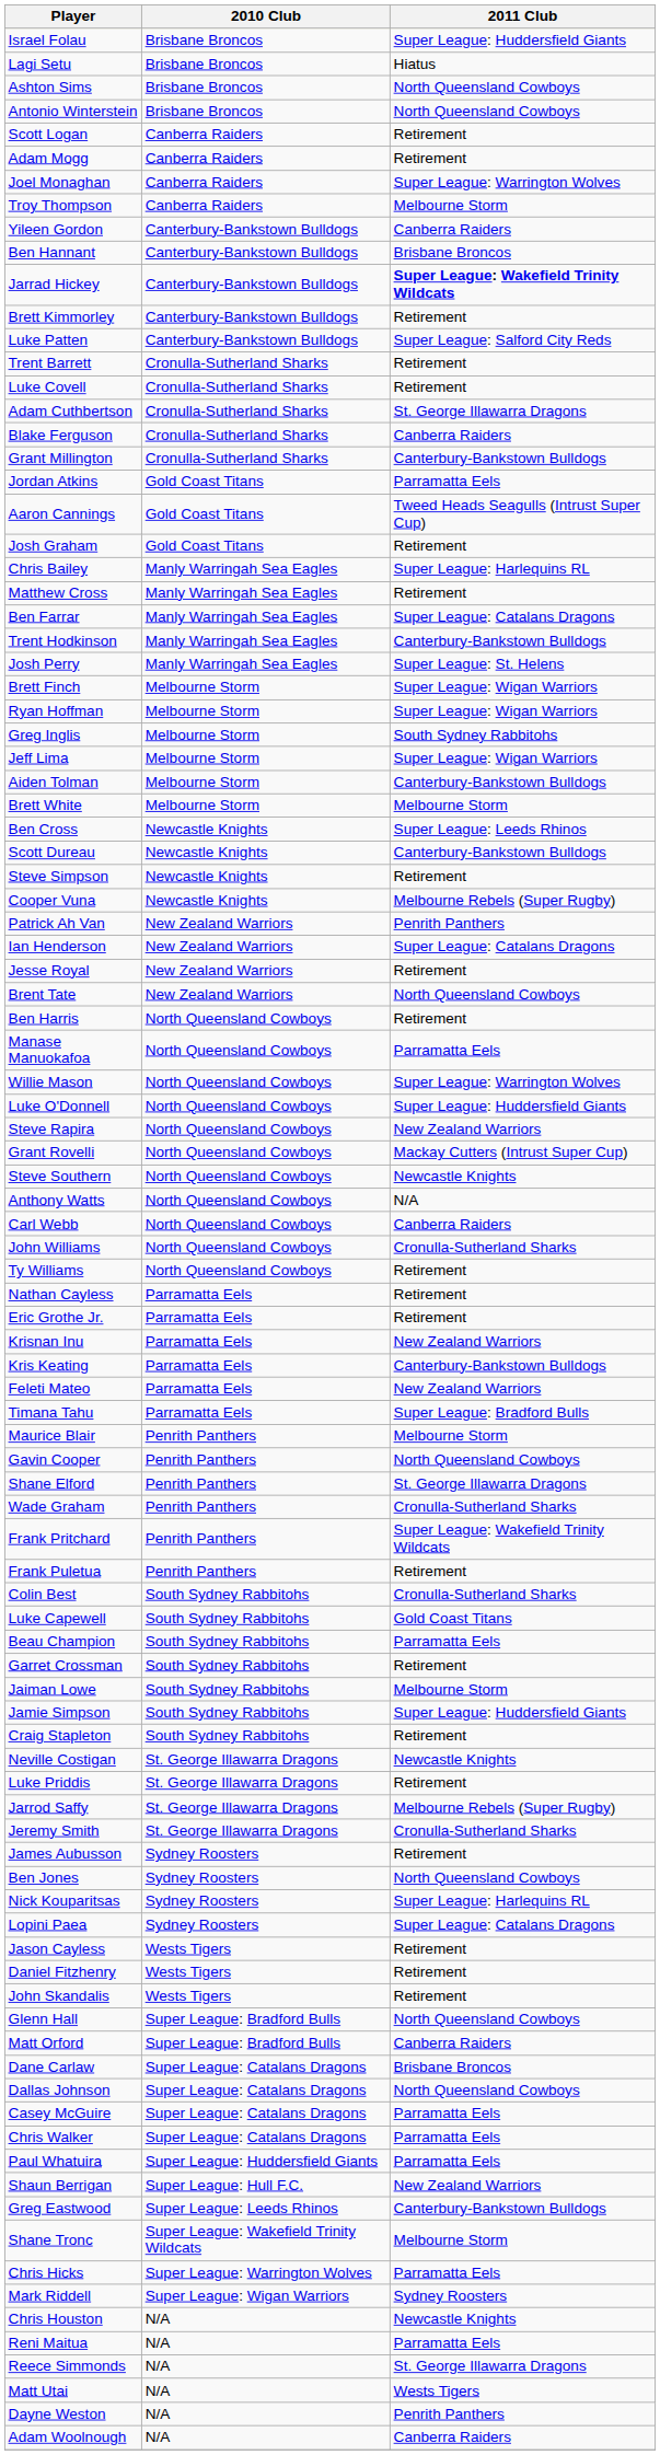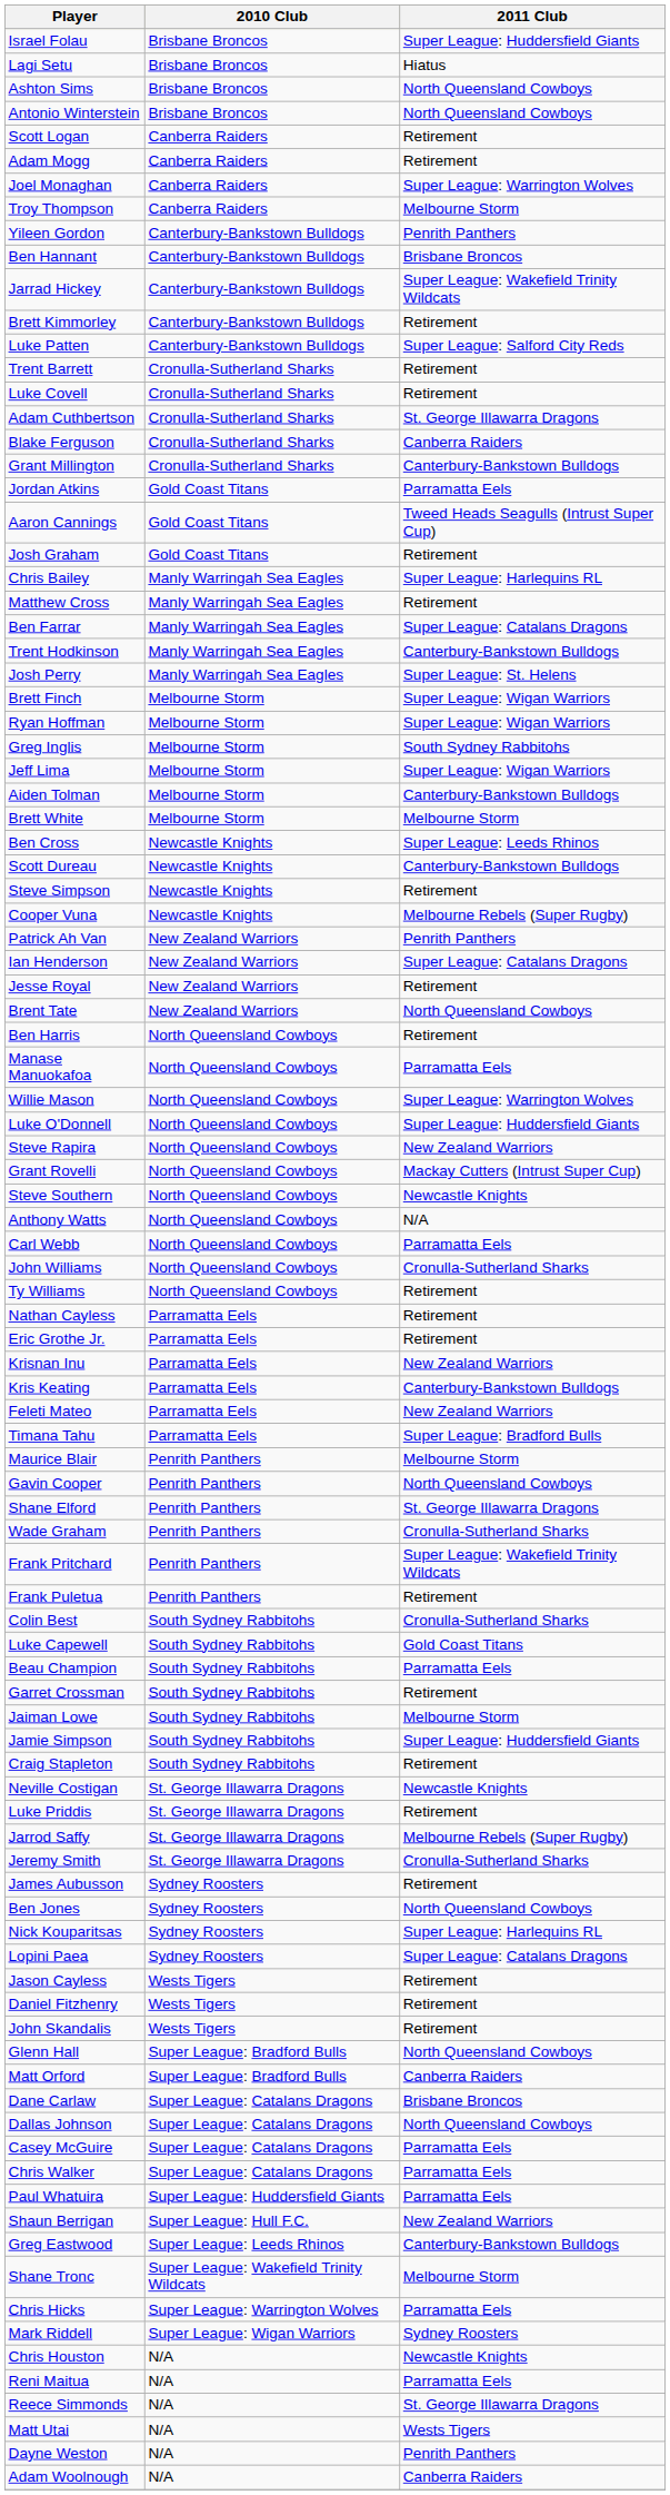 <table class="wikitable sortable" style="width:700px;">
 <tr bgcolor=#bdb76b>
 <th>Player</th>
 <th>2010 Club</th>
 <th>2011 Club</th>
 </tr>
 <tr>
 <td data-sort-value="Folau, Israel"><a href='#'>Israel Folau</a></td>
 <td> <a href='#'>Brisbane Broncos</a></td>
 <td> <a href='#'>Super League</a>: <a href='#'>Huddersfield Giants</a></td>
 </tr>
 <tr>
 <td data-sort-value="Setu, Lagi"><a href='#'>Lagi Setu</a></td>
 <td> <a href='#'>Brisbane Broncos</a></td>
 <td>Hiatus</td>
 </tr>
 <tr>
 <td data-sort-value="Sims, Ashton"><a href='#'>Ashton Sims</a></td>
 <td> <a href='#'>Brisbane Broncos</a></td>
 <td> <a href='#'>North Queensland Cowboys</a></td>
 </tr>
 <tr>
 <td data-sort-value="Winterstein, Antonio"><a href='#'>Antonio Winterstein</a></td>
 <td> <a href='#'>Brisbane Broncos</a></td>
 <td> <a href='#'>North Queensland Cowboys</a></td>
 </tr>
 <tr>
 <td data-sort-value="Logan, Scott"><a href='#'>Scott Logan</a></td>
 <td> <a href='#'>Canberra Raiders</a></td>
 <td>Retirement</td>
 </tr>
 <tr>
 <td data-sort-value="Mogg, Adam"><a href='#'>Adam Mogg</a></td>
 <td> <a href='#'>Canberra Raiders</a></td>
 <td>Retirement</td>
 </tr>
 <tr>
 <td data-sort-value="Monaghan, Joel"><a href='#'>Joel Monaghan</a></td>
 <td> <a href='#'>Canberra Raiders</a></td>
 <td> <a href='#'>Super League</a>: <a href='#'>Warrington Wolves</a></td>
 </tr>
 <tr>
 <td data-sort-value="Thompson, Troy"><a href='#'>Troy Thompson</a></td>
 <td> <a href='#'>Canberra Raiders</a></td>
 <td> <a href='#'>Melbourne Storm</a></td>
 </tr>
 <tr>
 <td data-sort-value="Gordon, Yileen"><a href='#'>Yileen Gordon</a></td>
 <td> <a href='#'>Canterbury-Bankstown Bulldogs</a></td>
-<td> <a href='#'>Canberra Raiders</a></td>
+<td> <a href='#'>Penrith Panthers</a></td>
 </tr>
 <tr>
 <td data-sort-value="Hannant, Ben"><a href='#'>Ben Hannant</a></td>
 <td> <a href='#'>Canterbury-Bankstown Bulldogs</a></td>
 <td> <a href='#'>Brisbane Broncos</a></td>
 </tr>
 <tr>
 <td data-sort-value="Hickey, Jarrad"><a href='#'>Jarrad Hickey</a></td>
 <td> <a href='#'>Canterbury-Bankstown Bulldogs</a></td>
-<td><strong> <a href='#'>Super League</a>: <a href='#'>Wakefield Trinity Wildcats</a></strong></td>
+<td> <a href='#'>Super League</a>: <a href='#'>Wakefield Trinity Wildcats</a></td>
 </tr>
 <tr>
 <td data-sort-value="Kimmorley, Brett"><a href='#'>Brett Kimmorley</a></td>
 <td> <a href='#'>Canterbury-Bankstown Bulldogs</a></td>
 <td>Retirement</td>
 </tr>
 <tr>
 <td data-sort-value="Patten, Luke"><a href='#'>Luke Patten</a></td>
 <td> <a href='#'>Canterbury-Bankstown Bulldogs</a></td>
 <td> <a href='#'>Super League</a>: <a href='#'>Salford City Reds</a></td>
 </tr>
 <tr>
 <td data-sort-value="Barrett, Trent"><a href='#'>Trent Barrett</a></td>
 <td> <a href='#'>Cronulla-Sutherland Sharks</a></td>
 <td>Retirement</td>
 </tr>
 <tr>
 <td data-sort-value="Covell, Luke"><a href='#'>Luke Covell</a></td>
 <td> <a href='#'>Cronulla-Sutherland Sharks</a></td>
 <td>Retirement</td>
 </tr>
 <tr>
 <td data-sort-value="Cuthbertson, Adam"><a href='#'>Adam Cuthbertson</a></td>
 <td> <a href='#'>Cronulla-Sutherland Sharks</a></td>
 <td> <a href='#'>St. George Illawarra Dragons</a></td>
 </tr>
 <tr>
 <td data-sort-value="Ferguson, Blake"><a href='#'>Blake Ferguson</a></td>
 <td> <a href='#'>Cronulla-Sutherland Sharks</a></td>
 <td> <a href='#'>Canberra Raiders</a></td>
 </tr>
 <tr>
 <td data-sort-value="Millington, Grant"><a href='#'>Grant Millington</a></td>
 <td> <a href='#'>Cronulla-Sutherland Sharks</a></td>
 <td> <a href='#'>Canterbury-Bankstown Bulldogs</a></td>
 </tr>
 <tr>
 <td data-sort-value="Atkins, Jordan"><a href='#'>Jordan Atkins</a></td>
 <td> <a href='#'>Gold Coast Titans</a></td>
 <td> <a href='#'>Parramatta Eels</a></td>
 </tr>
 <tr>
 <td data-sort-value="Cannings, Aaron"><a href='#'>Aaron Cannings</a></td>
 <td> <a href='#'>Gold Coast Titans</a></td>
 <td><a href='#'>Tweed Heads Seagulls</a> (<a href='#'>Intrust Super Cup</a>)</td>
 </tr>
 <tr>
 <td data-sort-value="Graham, Josh"><a href='#'>Josh Graham</a></td>
 <td> <a href='#'>Gold Coast Titans</a></td>
 <td>Retirement</td>
 </tr>
 <tr>
 <td data-sort-value="Bailey, Chris"><a href='#'>Chris Bailey</a></td>
 <td> <a href='#'>Manly Warringah Sea Eagles</a></td>
 <td> <a href='#'>Super League</a>: <a href='#'>Harlequins RL</a></td>
 </tr>
 <tr>
 <td data-sort-value="Cross, Matthew"><a href='#'>Matthew Cross</a></td>
 <td> <a href='#'>Manly Warringah Sea Eagles</a></td>
 <td>Retirement</td>
 </tr>
 <tr>
 <td data-sort-value="Farrar, Ben"><a href='#'>Ben Farrar</a></td>
 <td> <a href='#'>Manly Warringah Sea Eagles</a></td>
 <td> <a href='#'>Super League</a>: <a href='#'>Catalans Dragons</a></td>
 </tr>
 <tr>
 <td data-sort-value="Hodkinson, Trent"><a href='#'>Trent Hodkinson</a></td>
 <td> <a href='#'>Manly Warringah Sea Eagles</a></td>
 <td> <a href='#'>Canterbury-Bankstown Bulldogs</a></td>
 </tr>
 <tr>
 <td data-sort-value="Perry, Josh"><a href='#'>Josh Perry</a></td>
 <td> <a href='#'>Manly Warringah Sea Eagles</a></td>
 <td> <a href='#'>Super League</a>: <a href='#'>St. Helens</a></td>
 </tr>
 <tr>
 <td data-sort-value="Finch, Brett"><a href='#'>Brett Finch</a></td>
 <td> <a href='#'>Melbourne Storm</a></td>
 <td> <a href='#'>Super League</a>: <a href='#'>Wigan Warriors</a></td>
 </tr>
 <tr>
 <td data-sort-value="Hoffman, Ryan"><a href='#'>Ryan Hoffman</a></td>
 <td> <a href='#'>Melbourne Storm</a></td>
 <td> <a href='#'>Super League</a>: <a href='#'>Wigan Warriors</a></td>
 </tr>
 <tr>
 <td data-sort-value="Inglis, Greg"><a href='#'>Greg Inglis</a></td>
 <td> <a href='#'>Melbourne Storm</a></td>
 <td> <a href='#'>South Sydney Rabbitohs</a></td>
 </tr>
 <tr>
 <td data-sort-value="Lima, Jeff"><a href='#'>Jeff Lima</a></td>
 <td> <a href='#'>Melbourne Storm</a></td>
 <td> <a href='#'>Super League</a>: <a href='#'>Wigan Warriors</a></td>
 </tr>
 <tr>
 <td data-sort-value="Tolman, Aiden"><a href='#'>Aiden Tolman</a></td>
 <td> <a href='#'>Melbourne Storm</a></td>
 <td> <a href='#'>Canterbury-Bankstown Bulldogs</a></td>
 </tr>
 <tr>
 <td data-sort-value="White, Brett"><a href='#'>Brett White</a></td>
 <td> <a href='#'>Melbourne Storm</a></td>
 <td> <a href='#'>Melbourne Storm</a></td>
 </tr>
 <tr>
 <td data-sort-value="Cross, Ben"><a href='#'>Ben Cross</a></td>
 <td> <a href='#'>Newcastle Knights</a></td>
 <td> <a href='#'>Super League</a>: <a href='#'>Leeds Rhinos</a></td>
 </tr>
 <tr>
 <td data-sort-value="Dureau, Scott"><a href='#'>Scott Dureau</a></td>
 <td> <a href='#'>Newcastle Knights</a></td>
 <td> <a href='#'>Canterbury-Bankstown Bulldogs</a></td>
 </tr>
 <tr>
 <td data-sort-value="Simpson, Steve"><a href='#'>Steve Simpson</a></td>
 <td> <a href='#'>Newcastle Knights</a></td>
 <td>Retirement</td>
 </tr>
 <tr>
 <td data-sort-value="Vuna, Cooper"><a href='#'>Cooper Vuna</a></td>
 <td> <a href='#'>Newcastle Knights</a></td>
 <td><a href='#'>Melbourne Rebels</a> (<a href='#'>Super Rugby</a>)</td>
 </tr>
 <tr>
 <td data-sort-value="Ah Van, Patrick"><a href='#'>Patrick Ah Van</a></td>
 <td> <a href='#'>New Zealand Warriors</a></td>
 <td> <a href='#'>Penrith Panthers</a></td>
 </tr>
 <tr>
 <td data-sort-value="Henderson, Ian"><a href='#'>Ian Henderson</a></td>
 <td> <a href='#'>New Zealand Warriors</a></td>
 <td> <a href='#'>Super League</a>: <a href='#'>Catalans Dragons</a></td>
 </tr>
 <tr>
 <td data-sort-value="Royal, Jesse"><a href='#'>Jesse Royal</a></td>
 <td> <a href='#'>New Zealand Warriors</a></td>
 <td>Retirement</td>
 </tr>
 <tr>
 <td data-sort-value="Tate, Brent"><a href='#'>Brent Tate</a></td>
 <td> <a href='#'>New Zealand Warriors</a></td>
 <td> <a href='#'>North Queensland Cowboys</a></td>
 </tr>
 <tr>
 <td data-sort-value="Harris, Ben"><a href='#'>Ben Harris</a></td>
 <td> <a href='#'>North Queensland Cowboys</a></td>
 <td>Retirement</td>
 </tr>
 <tr>
 <td data-sort-value="Manuokafoa, Manase"><a href='#'>Manase Manuokafoa</a></td>
 <td> <a href='#'>North Queensland Cowboys</a></td>
 <td> <a href='#'>Parramatta Eels</a></td>
 </tr>
 <tr>
 <td data-sort-value="Mason, Willie"><a href='#'>Willie Mason</a></td>
 <td> <a href='#'>North Queensland Cowboys</a></td>
 <td> <a href='#'>Super League</a>: <a href='#'>Warrington Wolves</a></td>
 </tr>
 <tr>
 <td data-sort-value="O'Donnell, Luke"><a href='#'>Luke O'Donnell</a></td>
 <td> <a href='#'>North Queensland Cowboys</a></td>
 <td> <a href='#'>Super League</a>: <a href='#'>Huddersfield Giants</a></td>
 </tr>
 <tr>
 <td data-sort-value="Rapira, Steve"><a href='#'>Steve Rapira</a></td>
 <td> <a href='#'>North Queensland Cowboys</a></td>
 <td> <a href='#'>New Zealand Warriors</a></td>
 </tr>
 <tr>
 <td data-sort-value="Rovelli, Grant"><a href='#'>Grant Rovelli</a></td>
 <td> <a href='#'>North Queensland Cowboys</a></td>
 <td><a href='#'>Mackay Cutters</a> (<a href='#'>Intrust Super Cup</a>)</td>
 </tr>
 <tr>
 <td data-sort-value="Southern, Steve"><a href='#'>Steve Southern</a></td>
 <td> <a href='#'>North Queensland Cowboys</a></td>
 <td> <a href='#'>Newcastle Knights</a></td>
 </tr>
 <tr>
 <td data-sort-value="Watts, Anthony"><a href='#'>Anthony Watts</a></td>
 <td> <a href='#'>North Queensland Cowboys</a></td>
 <td>N/A</td>
 </tr>
 <tr>
 <td data-sort-value="Webb, Carl"><a href='#'>Carl Webb</a></td>
 <td> <a href='#'>North Queensland Cowboys</a></td>
-<td> <a href='#'>Canberra Raiders</a></td>
+<td> <a href='#'>Parramatta Eels</a></td>
 </tr>
 <tr>
 <td data-sort-value="Williams, John"><a href='#'>John Williams</a></td>
 <td> <a href='#'>North Queensland Cowboys</a></td>
 <td> <a href='#'>Cronulla-Sutherland Sharks</a></td>
 </tr>
 <tr>
 <td data-sort-value="Williams, Ty"><a href='#'>Ty Williams</a></td>
 <td> <a href='#'>North Queensland Cowboys</a></td>
 <td>Retirement</td>
 </tr>
 <tr>
 <td data-sort-value="Cayless, Nathan"><a href='#'>Nathan Cayless</a></td>
 <td> <a href='#'>Parramatta Eels</a></td>
 <td>Retirement</td>
 </tr>
 <tr>
 <td data-sort-value="Grothe, Eric"><a href='#'>Eric Grothe Jr.</a></td>
 <td> <a href='#'>Parramatta Eels</a></td>
 <td>Retirement</td>
 </tr>
 <tr>
 <td data-sort-value="Inu, Krisnan"><a href='#'>Krisnan Inu</a></td>
 <td> <a href='#'>Parramatta Eels</a></td>
 <td> <a href='#'>New Zealand Warriors</a></td>
 </tr>
 <tr>
 <td data-sort-value="Keating, Kris"><a href='#'>Kris Keating</a></td>
 <td> <a href='#'>Parramatta Eels</a></td>
 <td> <a href='#'>Canterbury-Bankstown Bulldogs</a></td>
 </tr>
 <tr>
 <td data-sort-value="Mateo, Feleti"><a href='#'>Feleti Mateo</a></td>
 <td> <a href='#'>Parramatta Eels</a></td>
 <td> <a href='#'>New Zealand Warriors</a></td>
 </tr>
 <tr>
 <td data-sort-value="Tahu, Timana"><a href='#'>Timana Tahu</a></td>
 <td> <a href='#'>Parramatta Eels</a></td>
 <td> <a href='#'>Super League</a>: <a href='#'>Bradford Bulls</a></td>
 </tr>
 <tr>
 <td data-sort-value="Blair, Maurice"><a href='#'>Maurice Blair</a></td>
 <td> <a href='#'>Penrith Panthers</a></td>
 <td> <a href='#'>Melbourne Storm</a></td>
 </tr>
 <tr>
 <td data-sort-value="Cooper, Gavin"><a href='#'>Gavin Cooper</a></td>
 <td> <a href='#'>Penrith Panthers</a></td>
 <td> <a href='#'>North Queensland Cowboys</a></td>
 </tr>
 <tr>
 <td data-sort-value="Elford, Shane"><a href='#'>Shane Elford</a></td>
 <td> <a href='#'>Penrith Panthers</a></td>
 <td> <a href='#'>St. George Illawarra Dragons</a></td>
 </tr>
 <tr>
 <td data-sort-value="Graham, Wade"><a href='#'>Wade Graham</a></td>
 <td> <a href='#'>Penrith Panthers</a></td>
 <td> <a href='#'>Cronulla-Sutherland Sharks</a></td>
 </tr>
 <tr>
 <td data-sort-value="Pritchard, Frank"><a href='#'>Frank Pritchard</a></td>
 <td> <a href='#'>Penrith Panthers</a></td>
 <td> <a href='#'>Super League</a>: <a href='#'>Wakefield Trinity Wildcats</a></td>
 </tr>
 <tr>
 <td data-sort-value="Puletua, Frank"><a href='#'>Frank Puletua</a></td>
 <td> <a href='#'>Penrith Panthers</a></td>
 <td>Retirement</td>
 </tr>
 <tr>
 <td data-sort-value="Best, Colin"><a href='#'>Colin Best</a></td>
 <td> <a href='#'>South Sydney Rabbitohs</a></td>
 <td> <a href='#'>Cronulla-Sutherland Sharks</a></td>
 </tr>
 <tr>
 <td data-sort-value="Capewell, Luke"><a href='#'>Luke Capewell</a></td>
 <td> <a href='#'>South Sydney Rabbitohs</a></td>
 <td> <a href='#'>Gold Coast Titans</a></td>
 </tr>
 <tr>
 <td data-sort-value="Champion, Beau"><a href='#'>Beau Champion</a></td>
 <td> <a href='#'>South Sydney Rabbitohs</a></td>
 <td> <a href='#'>Parramatta Eels</a></td>
 </tr>
 <tr>
 <td data-sort-value="Crossman, Garret"><a href='#'>Garret Crossman</a></td>
 <td> <a href='#'>South Sydney Rabbitohs</a></td>
 <td>Retirement</td>
 </tr>
 <tr>
 <td data-sort-value="Lowe, Jaiman"><a href='#'>Jaiman Lowe</a></td>
 <td> <a href='#'>South Sydney Rabbitohs</a></td>
 <td> <a href='#'>Melbourne Storm</a></td>
 </tr>
 <tr>
 <td data-sort-value="Simpson, Jamie"><a href='#'>Jamie Simpson</a></td>
 <td> <a href='#'>South Sydney Rabbitohs</a></td>
 <td> <a href='#'>Super League</a>: <a href='#'>Huddersfield Giants</a></td>
 </tr>
 <tr>
 <td data-sort-value="Stapleton, Craig"><a href='#'>Craig Stapleton</a></td>
 <td> <a href='#'>South Sydney Rabbitohs</a></td>
 <td>Retirement</td>
 </tr>
 <tr>
 <td data-sort-value="Costigan, Neville"><a href='#'>Neville Costigan</a></td>
 <td> <a href='#'>St. George Illawarra Dragons</a></td>
 <td> <a href='#'>Newcastle Knights</a></td>
 </tr>
 <tr>
 <td data-sort-value="Priddis, Luke"><a href='#'>Luke Priddis</a></td>
 <td> <a href='#'>St. George Illawarra Dragons</a></td>
 <td>Retirement</td>
 </tr>
 <tr>
 <td data-sort-value="Saffy, Jarrod"><a href='#'>Jarrod Saffy</a></td>
 <td> <a href='#'>St. George Illawarra Dragons</a></td>
 <td><a href='#'>Melbourne Rebels</a> (<a href='#'>Super Rugby</a>)</td>
 </tr>
 <tr>
 <td data-sort-value="Smith, Jeremy"><a href='#'>Jeremy Smith</a></td>
 <td> <a href='#'>St. George Illawarra Dragons</a></td>
 <td> <a href='#'>Cronulla-Sutherland Sharks</a></td>
 </tr>
 <tr>
 <td data-sort-value="Aubusson, James"><a href='#'>James Aubusson</a></td>
 <td> <a href='#'>Sydney Roosters</a></td>
 <td>Retirement</td>
 </tr>
 <tr>
 <td data-sort-value="Jones, Ben"><a href='#'>Ben Jones</a></td>
 <td> <a href='#'>Sydney Roosters</a></td>
 <td> <a href='#'>North Queensland Cowboys</a></td>
 </tr>
 <tr>
 <td data-sort-value="Kouparitsas, Nick"><a href='#'>Nick Kouparitsas</a></td>
 <td> <a href='#'>Sydney Roosters</a></td>
 <td> <a href='#'>Super League</a>: <a href='#'>Harlequins RL</a></td>
 </tr>
 <tr>
 <td data-sort-value="Paea, Lopini"><a href='#'>Lopini Paea</a></td>
 <td> <a href='#'>Sydney Roosters</a></td>
 <td> <a href='#'>Super League</a>: <a href='#'>Catalans Dragons</a></td>
 </tr>
 <tr>
 <td data-sort-value="Cayless, Jason"><a href='#'>Jason Cayless</a></td>
 <td> <a href='#'>Wests Tigers</a></td>
 <td>Retirement</td>
 </tr>
 <tr>
 <td data-sort-value="Fitzhenry, Daniel"><a href='#'>Daniel Fitzhenry</a></td>
 <td> <a href='#'>Wests Tigers</a></td>
 <td>Retirement</td>
 </tr>
 <tr>
 <td data-sort-value="Skandalis, John"><a href='#'>John Skandalis</a></td>
 <td> <a href='#'>Wests Tigers</a></td>
 <td>Retirement</td>
 </tr>
 <tr>
 <td data-sort-value="Hall, Glenn"><a href='#'>Glenn Hall</a></td>
 <td> <a href='#'>Super League</a>: <a href='#'>Bradford Bulls</a></td>
 <td> <a href='#'>North Queensland Cowboys</a></td>
 </tr>
 <tr>
 <td data-sort-value="Orford, Matt"><a href='#'>Matt Orford</a></td>
 <td> <a href='#'>Super League</a>: <a href='#'>Bradford Bulls</a></td>
 <td> <a href='#'>Canberra Raiders</a></td>
 </tr>
 <tr>
 <td data-sort-value="Carlaw, Dane"><a href='#'>Dane Carlaw</a></td>
 <td> <a href='#'>Super League</a>: <a href='#'>Catalans Dragons</a></td>
 <td> <a href='#'>Brisbane Broncos</a></td>
 </tr>
 <tr>
 <td data-sort-value="Johnson, Dallas"><a href='#'>Dallas Johnson</a></td>
 <td> <a href='#'>Super League</a>: <a href='#'>Catalans Dragons</a></td>
 <td> <a href='#'>North Queensland Cowboys</a></td>
 </tr>
 <tr>
 <td data-sort-value="McGuire, Casey"><a href='#'>Casey McGuire</a></td>
 <td> <a href='#'>Super League</a>: <a href='#'>Catalans Dragons</a></td>
 <td> <a href='#'>Parramatta Eels</a></td>
 </tr>
 <tr>
 <td data-sort-value="Walker, Chris"><a href='#'>Chris Walker</a></td>
 <td> <a href='#'>Super League</a>: <a href='#'>Catalans Dragons</a></td>
 <td> <a href='#'>Parramatta Eels</a></td>
 </tr>
 <tr>
 <td data-sort-value="Whatuira, Paul"><a href='#'>Paul Whatuira</a></td>
 <td> <a href='#'>Super League</a>: <a href='#'>Huddersfield Giants</a></td>
 <td> <a href='#'>Parramatta Eels</a></td>
 </tr>
 <tr>
 <td data-sort-value="Berrigan, Shaun"><a href='#'>Shaun Berrigan</a></td>
 <td> <a href='#'>Super League</a>: <a href='#'>Hull F.C.</a></td>
 <td> <a href='#'>New Zealand Warriors</a></td>
 </tr>
 <tr>
 <td data-sort-value="Eastwood, Greg"><a href='#'>Greg Eastwood</a></td>
 <td> <a href='#'>Super League</a>: <a href='#'>Leeds Rhinos</a></td>
 <td> <a href='#'>Canterbury-Bankstown Bulldogs</a></td>
 </tr>
 <tr>
 <td data-sort-value="Tronc, Shane"><a href='#'>Shane Tronc</a></td>
 <td> <a href='#'>Super League</a>: <a href='#'>Wakefield Trinity Wildcats</a></td>
 <td> <a href='#'>Melbourne Storm</a></td>
 </tr>
 <tr>
 <td data-sort-value="Hicks, Chris"><a href='#'>Chris Hicks</a></td>
 <td> <a href='#'>Super League</a>: <a href='#'>Warrington Wolves</a></td>
 <td> <a href='#'>Parramatta Eels</a></td>
 </tr>
 <tr>
 <td data-sort-value="Riddell, Mark"><a href='#'>Mark Riddell</a></td>
 <td> <a href='#'>Super League</a>: <a href='#'>Wigan Warriors</a></td>
 <td> <a href='#'>Sydney Roosters</a></td>
 </tr>
 <tr>
 <td data-sort-value="Houston, Chris"><a href='#'>Chris Houston</a></td>
 <td>N/A</td>
 <td> <a href='#'>Newcastle Knights</a></td>
 </tr>
 <tr>
 <td data-sort-value="Maitua, Reni"><a href='#'>Reni Maitua</a></td>
 <td>N/A</td>
 <td> <a href='#'>Parramatta Eels</a></td>
 </tr>
 <tr>
 <td data-sort-value="Simmonds, Reece"><a href='#'>Reece Simmonds</a></td>
 <td>N/A</td>
 <td> <a href='#'>St. George Illawarra Dragons</a></td>
 </tr>
 <tr>
 <td data-sort-value="Utai, Matt"><a href='#'>Matt Utai</a></td>
 <td>N/A</td>
 <td> <a href='#'>Wests Tigers</a></td>
 </tr>
 <tr>
 <td data-sort-value="Weston, Dayne"><a href='#'>Dayne Weston</a></td>
 <td>N/A</td>
 <td> <a href='#'>Penrith Panthers</a></td>
 </tr>
 <tr>
 <td data-sort-value="Woolnough, Adam"><a href='#'>Adam Woolnough</a></td>
 <td>N/A</td>
 <td> <a href='#'>Canberra Raiders</a></td>
 </tr>
 <tr>
 </tr>
 </table>
